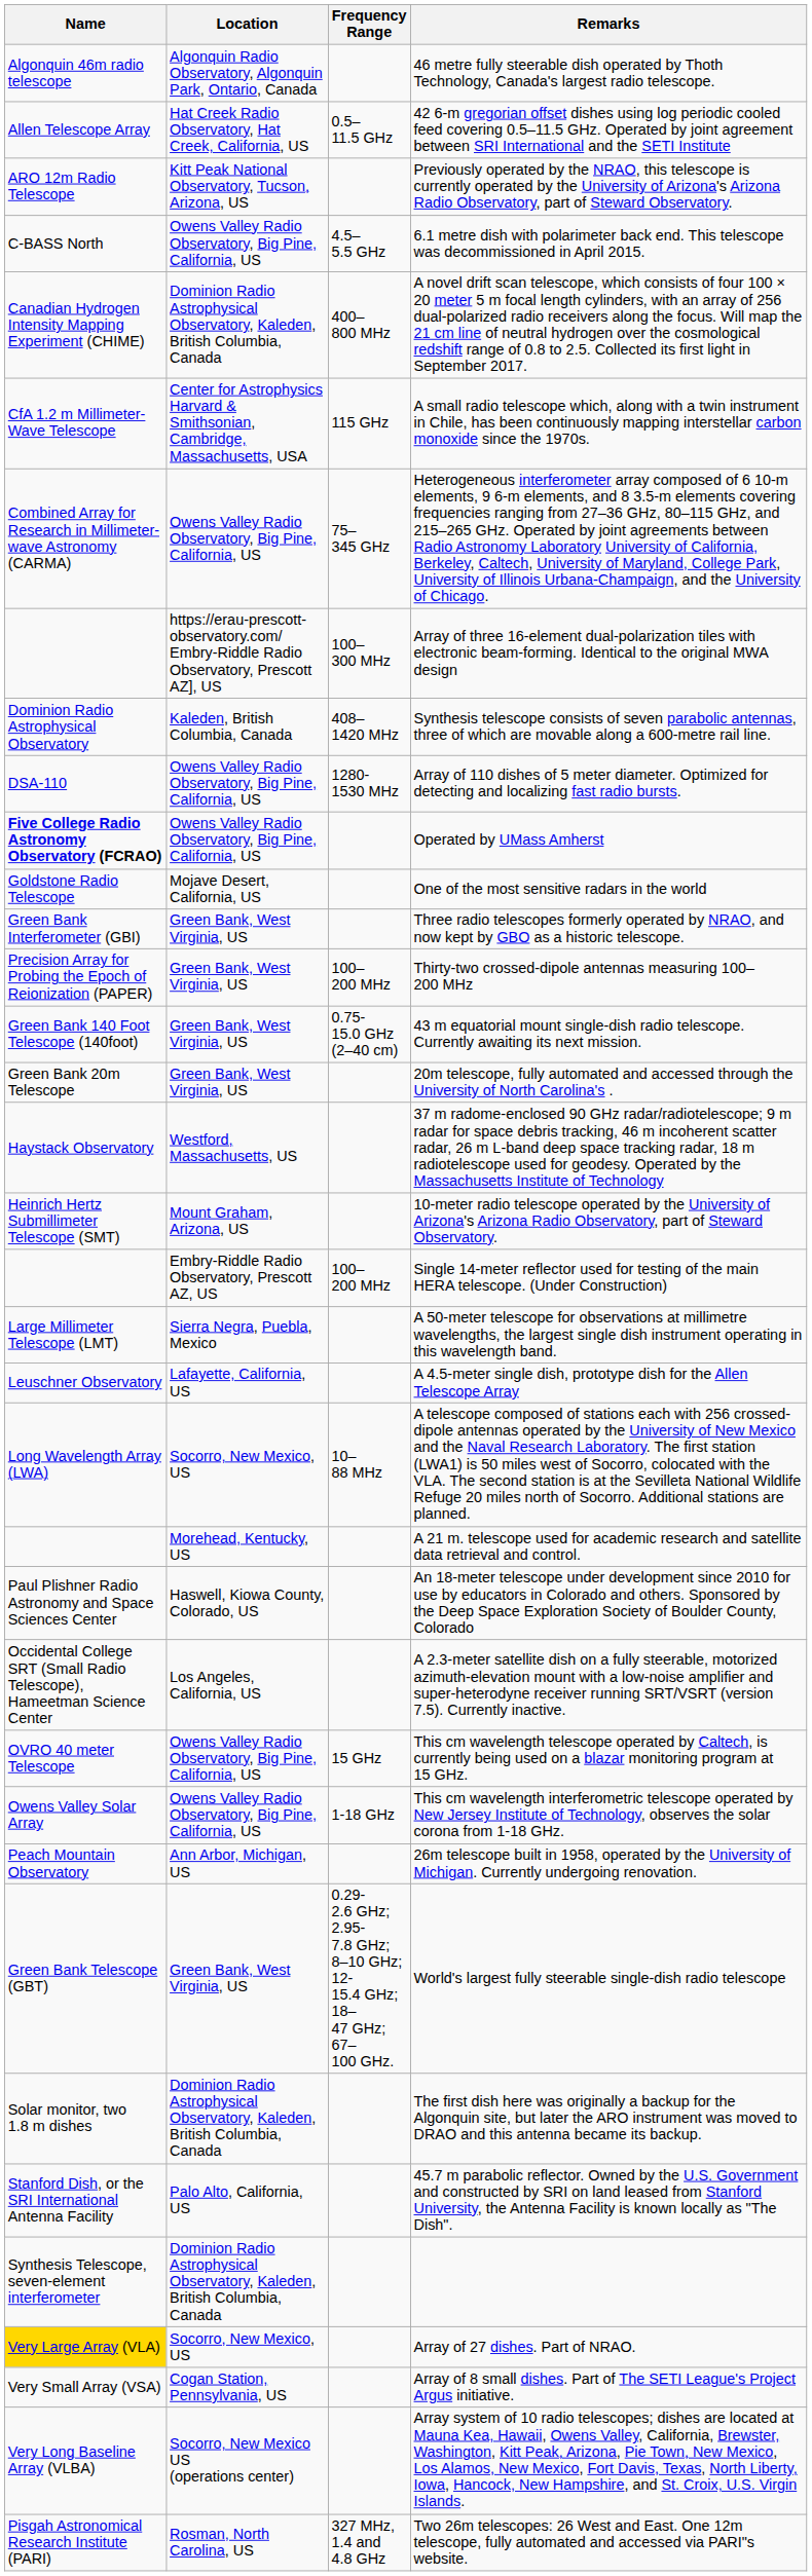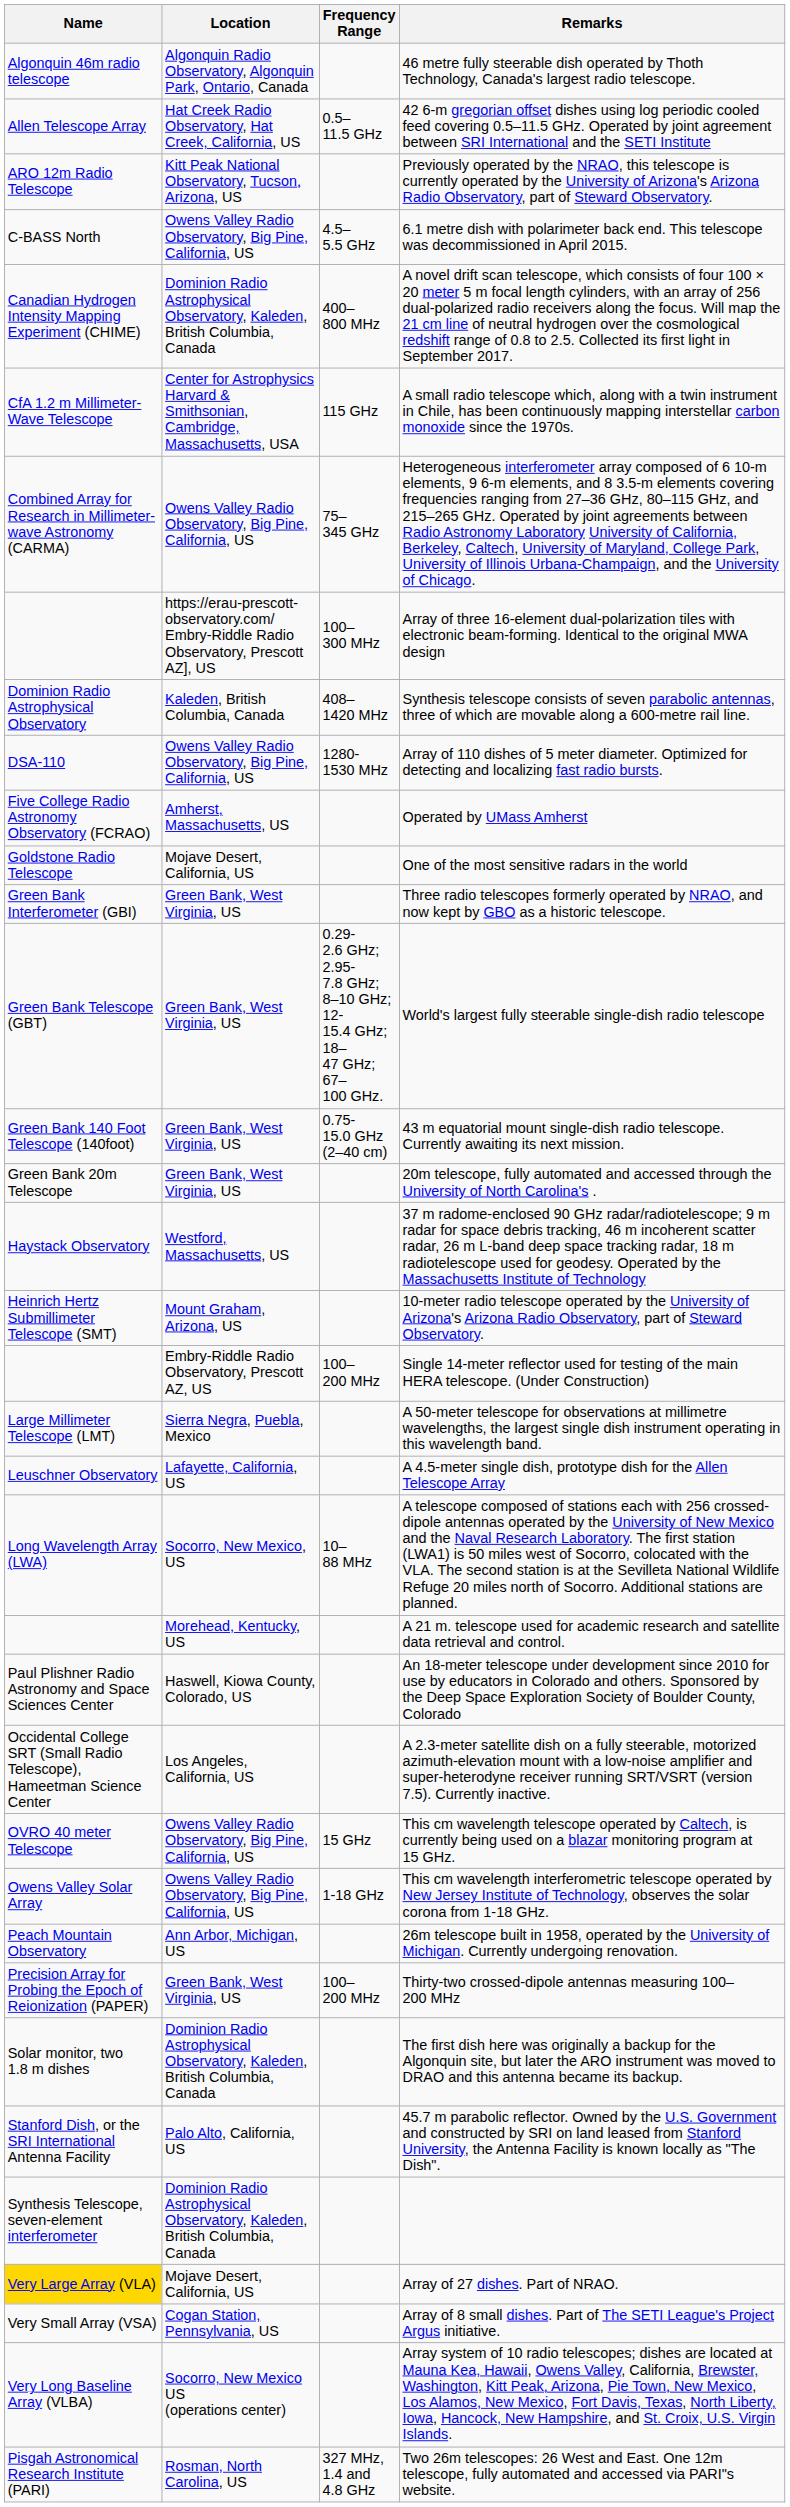 <table class="wikitable">
 <tr>
 <th style="width:20%;">Name</th>
 <th style="width:20%;">Location</th>
 <th style="width:10%;">Frequency Range</th>
 <th style="width:49%;">Remarks</th>
 </tr>
 <tr>
 <td><a href='#'>Algonquin 46m radio telescope</a></td>
 <td><a href='#'>Algonquin Radio Observatory</a>, <a href='#'>Algonquin Park</a>, <a href='#'>Ontario</a>, Canada</td>
 <td></td>
 <td>46 metre fully steerable dish operated by Thoth Technology, Canada's largest radio telescope.</td>
 </tr>
 <tr>
 <td><a href='#'>Allen Telescope Array</a></td>
 <td><a href='#'>Hat Creek Radio Observatory</a>, <a href='#'>Hat Creek, California</a>, US</td>
 <td>0.5–11.5 GHz</td>
 <td>42 6-m <a href='#'>gregorian offset</a> dishes using log periodic cooled feed covering 0.5–11.5 GHz. Operated by joint agreement between <a href='#'>SRI International</a> and the <a href='#'>SETI Institute</a></td>
 </tr>
 <tr>
 <td><a href='#'>ARO 12m Radio Telescope</a></td>
 <td><a href='#'>Kitt Peak National Observatory</a>, <a href='#'>Tucson, Arizona</a>, US</td>
 <td></td>
 <td>Previously operated by the <a href='#'>NRAO</a>, this telescope is currently operated by the <a href='#'>University of Arizona</a>'s <a href='#'>Arizona Radio Observatory</a>, part of <a href='#'>Steward Observatory</a>.</td>
 </tr>
 <tr>
 <td>C-BASS North</td>
 <td><a href='#'>Owens Valley Radio Observatory</a>, <a href='#'>Big Pine, California</a>, US</td>
 <td>4.5–5.5 GHz</td>
 <td>6.1 metre dish with polarimeter back end.   This telescope was decommissioned in April 2015.</td>
 </tr>
 <tr>
 <td><a href='#'>Canadian Hydrogen Intensity Mapping Experiment</a> (CHIME)</td>
 <td><a href='#'>Dominion Radio Astrophysical Observatory</a>, <a href='#'>Kaleden</a>, British Columbia, Canada</td>
 <td>400–800 MHz</td>
 <td>A novel drift scan telescope, which consists of four 100 × 20 <a href='#'>meter</a> 5 m focal length cylinders, with an array of 256 dual-polarized radio receivers along the focus. Will map the <a href='#'>21 cm line</a> of neutral hydrogen over the cosmological <a href='#'>redshift</a> range of 0.8 to 2.5. Collected its first light in September 2017.</td>
 </tr>
 <tr>
 <td><a href='#'>CfA 1.2 m Millimeter-Wave Telescope</a></td>
 <td><a href='#'>Center for Astrophysics  Harvard & Smithsonian</a>, <a href='#'>Cambridge, Massachusetts</a>, USA</td>
 <td>115 GHz</td>
 <td>A small radio telescope which, along with a twin instrument in Chile, has been continuously mapping interstellar <a href='#'>carbon monoxide</a> since the 1970s.</td>
 </tr>
 <tr>
 <td><a href='#'>Combined Array for Research in Millimeter-wave Astronomy</a> (CARMA)</td>
 <td><a href='#'>Owens Valley Radio Observatory</a>, <a href='#'>Big Pine, California</a>, US</td>
 <td>75–345 GHz</td>
 <td>Heterogeneous <a href='#'>interferometer</a> array composed of 6 10-m elements, 9 6-m elements, and 8 3.5-m elements covering frequencies ranging from 27–36 GHz, 80–115 GHz, and 215–265 GHz. Operated by joint agreements between <a href='#'>Radio Astronomy Laboratory</a> <a href='#'>University of California, Berkeley</a>, <a href='#'>Caltech</a>, <a href='#'>University of Maryland, College Park</a>, <a href='#'>University of Illinois Urbana-Champaign</a>, and the <a href='#'>University of Chicago</a>.</td>
 </tr>
 <tr>
 <td></td>
 <td>https://erau-prescott-observatory.com/ Embry-Riddle Radio Observatory, Prescott AZ], US</td>
 <td>100–300 MHz</td>
 <td>Array of three 16-element dual-polarization tiles with electronic beam-forming. Identical to the original MWA design</td>
 </tr>
 <tr>
 <td><a href='#'>Dominion Radio Astrophysical Observatory</a></td>
 <td><a href='#'>Kaleden</a>, British Columbia, Canada</td>
 <td>408–1420 MHz</td>
 <td>Synthesis telescope consists of seven  <a href='#'>parabolic antennas</a>, three of which are movable along a 600-metre rail line.</td>
 </tr>
 <tr>
 <td><a href='#'>DSA-110</a></td>
 <td><a href='#'>Owens Valley Radio Observatory</a>, <a href='#'>Big Pine, California</a>, US</td>
 <td>1280-1530 MHz</td>
 <td>Array of 110 dishes of 5 meter diameter.  Optimized for detecting and localizing <a href='#'>fast radio bursts</a>.</td>
 </tr>
 <tr>
-<td><strong><a href='#'>Five College Radio Astronomy Observatory</a> (FCRAO)</strong></td>
-<td><a href='#'>Owens Valley Radio Observatory</a>, <a href='#'>Big Pine, California</a>, US</td>
+<td><a href='#'>Five College Radio Astronomy Observatory</a> (FCRAO)</td>
+<td><a href='#'>Amherst, Massachusetts</a>, US</td>
 <td></td>
 <td>Operated by <a href='#'>UMass Amherst</a></td>
 </tr>
 <tr>
 <td><a href='#'>Goldstone Radio Telescope</a></td>
 <td>Mojave Desert, California, US</td>
 <td></td>
 <td>One of the most sensitive radars in the world</td>
 </tr>
 <tr>
 <td><a href='#'>Green Bank Interferometer</a> (GBI)</td>
 <td><a href='#'>Green Bank, West Virginia</a>, US</td>
 <td></td>
 <td>Three  radio telescopes formerly operated by <a href='#'>NRAO</a>, and now kept by <a href='#'>GBO</a> as a historic telescope.</td>
 </tr>
 <tr>
-<td><a href='#'>Precision Array for Probing the Epoch of Reionization</a> (PAPER)</td>
+<td><a href='#'>Green Bank Telescope</a> (GBT)</td>
 <td><a href='#'>Green Bank, West Virginia</a>, US</td>
-<td>100–200 MHz</td>
-<td>Thirty-two crossed-dipole antennas measuring 100–200 MHz</td>
+<td>0.29-2.6 GHz; 2.95-7.8 GHz; 8–10 GHz; 12-15.4 GHz; 18–47 GHz; 67–100 GHz.</td>
+<td>World's largest   fully steerable single-dish radio telescope</td>
 </tr>
 <tr>
 <td><a href='#'>Green Bank 140 Foot Telescope</a> (140foot)</td>
 <td><a href='#'>Green Bank, West Virginia</a>, US</td>
 <td>0.75-15.0 GHz (2–40 cm)</td>
 <td>43 m equatorial mount single-dish radio telescope. Currently awaiting its next mission.</td>
 </tr>
 <tr>
 <td>Green Bank 20m Telescope</td>
 <td><a href='#'>Green Bank, West Virginia</a>, US</td>
 <td></td>
 <td>20m telescope, fully automated and accessed through the <a href='#'>University of North Carolina's</a> .</td>
 </tr>
 <tr>
 <td><a href='#'>Haystack Observatory</a></td>
 <td><a href='#'>Westford, Massachusetts</a>, US</td>
 <td></td>
 <td>37 m radome-enclosed 90 GHz radar/radiotelescope; 9 m radar for space debris tracking, 46 m incoherent scatter radar, 26 m L-band deep space tracking radar, 18 m radiotelescope used for geodesy. Operated by the <a href='#'>Massachusetts Institute of Technology</a></td>
 </tr>
 <tr>
 <td><a href='#'>Heinrich Hertz Submillimeter Telescope</a> (SMT)</td>
 <td><a href='#'>Mount Graham</a>, <a href='#'>Arizona</a>, US</td>
 <td></td>
 <td>10-meter radio telescope operated by the <a href='#'>University of Arizona</a>'s <a href='#'>Arizona Radio Observatory</a>, part of <a href='#'>Steward Observatory</a>.</td>
 </tr>
 <tr>
 <td></td>
 <td>Embry-Riddle Radio Observatory, Prescott AZ, US</td>
 <td>100–200 MHz</td>
 <td>Single 14-meter reflector used for testing of the main HERA telescope. (Under Construction)</td>
 </tr>
 <tr>
 <td><a href='#'>Large Millimeter Telescope</a> (LMT)</td>
 <td><a href='#'>Sierra Negra</a>, <a href='#'>Puebla</a>, Mexico</td>
 <td></td>
 <td>A 50-meter telescope for observations at millimetre wavelengths, the largest single dish instrument operating in this wavelength band.</td>
 </tr>
 <tr>
 <td><a href='#'>Leuschner Observatory</a></td>
 <td><a href='#'>Lafayette, California</a>, US</td>
 <td></td>
 <td>A 4.5-meter single dish, prototype dish for the <a href='#'>Allen Telescope Array</a></td>
 </tr>
 <tr>
 <td><a href='#'>Long Wavelength Array (LWA)</a></td>
 <td><a href='#'>Socorro, New Mexico</a>, US</td>
 <td>10–88 MHz</td>
 <td>A telescope composed of stations each with 256 crossed-dipole antennas operated by the <a href='#'>University of New Mexico</a> and the <a href='#'>Naval Research Laboratory</a>. The first station (LWA1) is 50 miles west of Socorro, colocated with the VLA. The second station is at the Sevilleta National Wildlife Refuge 20 miles north of Socorro. Additional stations are planned.</td>
 </tr>
 <tr>
 <td></td>
 <td><a href='#'>Morehead, Kentucky</a>, US</td>
 <td></td>
 <td>A 21 m. telescope used for academic research and satellite data retrieval and control.</td>
 </tr>
 <tr>
 <td>Paul Plishner Radio Astronomy and Space Sciences Center</td>
 <td>Haswell, Kiowa County, Colorado, US</td>
 <td></td>
 <td>An 18-meter telescope under development since 2010 for use by educators in Colorado and others. Sponsored by the Deep Space Exploration Society of Boulder County, Colorado</td>
 </tr>
 <tr>
 <td>Occidental College SRT (Small Radio Telescope), Hameetman Science Center</td>
 <td>Los Angeles, California, US</td>
 <td></td>
 <td>A 2.3-meter satellite dish on a fully steerable, motorized azimuth-elevation mount with a low-noise amplifier and super-heterodyne receiver running SRT/VSRT (version 7.5). Currently inactive.</td>
 </tr>
 <tr>
 <td><a href='#'>OVRO 40 meter Telescope</a></td>
 <td><a href='#'>Owens Valley Radio Observatory</a>, <a href='#'>Big Pine, California</a>, US</td>
 <td>15 GHz</td>
 <td>This cm wavelength telescope operated by <a href='#'>Caltech</a>, is currently being used on a <a href='#'>blazar</a> monitoring program at 15 GHz.</td>
 </tr>
 <tr>
 <td><a href='#'>Owens Valley Solar Array</a></td>
 <td><a href='#'>Owens Valley Radio Observatory</a>, <a href='#'>Big Pine, California</a>, US</td>
 <td>1-18 GHz</td>
 <td>This cm wavelength interferometric telescope operated by <a href='#'>New Jersey Institute of Technology</a>, observes the solar corona from 1-18 GHz.</td>
 </tr>
 <tr>
 <td><a href='#'>Peach Mountain Observatory</a></td>
 <td><a href='#'>Ann Arbor, Michigan</a>, US</td>
 <td></td>
 <td>26m telescope built in 1958, operated by the <a href='#'>University of Michigan</a>. Currently undergoing renovation.</td>
 </tr>
 <tr>
-<td><a href='#'>Green Bank Telescope</a> (GBT)</td>
+<td><a href='#'>Precision Array for Probing the Epoch of Reionization</a> (PAPER)</td>
 <td><a href='#'>Green Bank, West Virginia</a>, US</td>
-<td>0.29-2.6 GHz; 2.95-7.8 GHz; 8–10 GHz; 12-15.4 GHz; 18–47 GHz; 67–100 GHz.</td>
-<td>World's largest   fully steerable single-dish radio telescope</td>
+<td>100–200 MHz</td>
+<td>Thirty-two crossed-dipole antennas measuring 100–200 MHz</td>
 </tr>
 <tr>
 <td>Solar monitor, two 1.8 m dishes</td>
 <td><a href='#'>Dominion Radio Astrophysical Observatory</a>, <a href='#'>Kaleden</a>, British Columbia, Canada</td>
 <td></td>
 <td>The first dish here was originally a backup for the Algonquin site, but later the ARO instrument was moved to DRAO and this antenna became its backup.</td>
 </tr>
 <tr>
 <td><a href='#'>Stanford Dish</a>, or the <a href='#'>SRI International</a> Antenna Facility</td>
 <td><a href='#'>Palo Alto</a>, California, US</td>
 <td></td>
 <td>45.7 m parabolic reflector. Owned by the <a href='#'>U.S. Government</a> and constructed by SRI on land leased from <a href='#'>Stanford University</a>, the Antenna Facility is known locally as "The Dish".</td>
 </tr>
 <tr>
 <td>Synthesis Telescope, seven-element <a href='#'>interferometer</a></td>
 <td><a href='#'>Dominion Radio Astrophysical Observatory</a>, <a href='#'>Kaleden</a>, British Columbia, Canada</td>
 <td></td>
 <td> </td>
 </tr>
 <tr>
 <td style="background: gold;"><a href='#'>Very Large Array</a> (VLA)</td>
-<td><a href='#'>Socorro, New Mexico</a>, US</td>
+<td>Mojave Desert, California, US</td>
 <td></td>
 <td>Array of 27 <a href='#'>dishes</a>. Part of NRAO.</td>
 </tr>
 <tr>
 <td>Very Small Array (VSA)</td>
 <td><a href='#'>Cogan Station, Pennsylvania</a>, US</td>
 <td></td>
 <td>Array of 8 small <a href='#'>dishes</a>. Part of <a href='#'>The SETI League's Project Argus</a> initiative.</td>
 </tr>
 <tr>
 <td><a href='#'>Very Long Baseline Array</a> (VLBA)</td>
 <td><a href='#'>Socorro, New Mexico</a> US<br>(operations center)</td>
 <td></td>
 <td>Array system of 10 radio telescopes; dishes are located at <a href='#'>Mauna Kea, Hawaii</a>, <a href='#'>Owens Valley</a>, California, <a href='#'>Brewster, Washington</a>, <a href='#'>Kitt Peak, Arizona</a>, <a href='#'>Pie Town, New Mexico</a>, <a href='#'>Los Alamos, New Mexico</a>, <a href='#'>Fort Davis, Texas</a>, <a href='#'>North Liberty, Iowa</a>, <a href='#'>Hancock, New Hampshire</a>, and <a href='#'>St. Croix, U.S. Virgin Islands</a>.</td>
 </tr>
 <tr>
 <td><a href='#'>Pisgah Astronomical Research Institute</a> (PARI)</td>
 <td><a href='#'>Rosman, North Carolina</a>, US</td>
 <td>327 MHz, 1.4 and 4.8 GHz</td>
 <td>Two 26m telescopes: 26 West and East. One 12m telescope, fully automated and accessed via PARI"s website.</td>
 </tr>
 </table>
